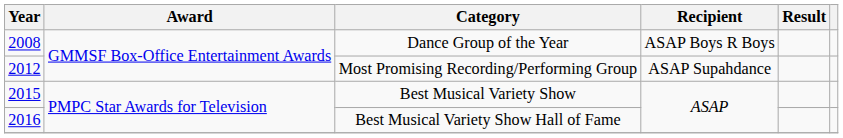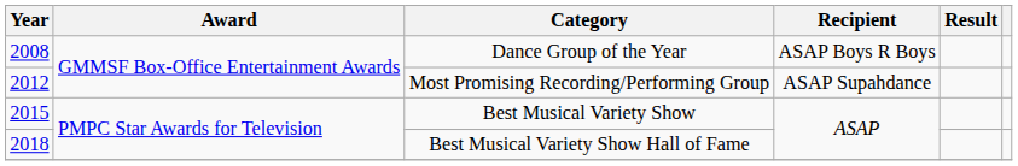 <table class="wikitable">
 <tr>
 <th>Year</th>
 <th>Award</th>
 <th>Category</th>
 <th>Recipient</th>
 <th>Result</th>
 <th></th>
 </tr>
 <tr>
 <td rowspan="1" align="center"><a href='#'>2008</a></td>
 <td rowspan="2" align="left"><a href='#'>GMMSF Box-Office Entertainment Awards</a></td>
 <td align="center">Dance Group of the Year</td>
 <td align="center">ASAP Boys R Boys</td>
 <td></td>
 <td></td>
 </tr>
 <tr>
 <td rowspan="1" align="center"><a href='#'>2012</a></td>
 <td align="center">Most Promising Recording/Performing Group</td>
 <td align="center">ASAP Supahdance</td>
 <td></td>
 <td></td>
 </tr>
 <tr>
 <td rowspan="1" align="center"><a href='#'>2015</a></td>
 <td rowspan="2" align="left"><a href='#'>PMPC Star Awards for Television</a></td>
 <td align="center">Best Musical Variety Show</td>
 <td rowspan="2" align="center"><em>ASAP</em></td>
 <td></td>
 <td></td>
 </tr>
 <tr>
-<td rowspan="1" align="center"><a href='#'>2016</a></td>
+<td rowspan="1" align="center"><a href='#'>2018</a></td>
 <td align="center">Best Musical Variety Show Hall of Fame</td>
 <td></td>
 <td></td>
 </tr>
 <tr>
 </tr>
 </table>
